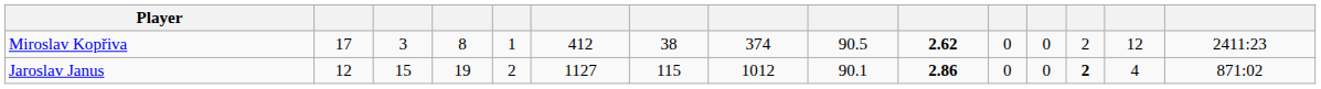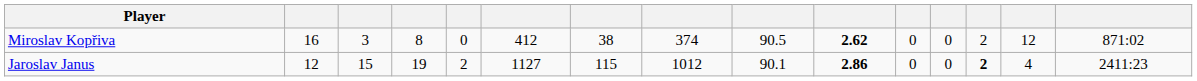 <table class="wikitable sortable" style="width:100%; text-align:center;">
 <tr align=center>
 <th>Player</th>
 <th></th>
 <th></th>
 <th></th>
 <th></th>
 <th></th>
 <th></th>
 <th></th>
 <th></th>
 <th></th>
 <th></th>
 <th></th>
 <th></th>
 <th></th>
 <th></th>
 </tr>
 <tr align=center>
 <td align=left><a href='#'>Miroslav Kopřiva</a></td>
-<td>17</td>
+<td>16</td>
 <td>3</td>
 <td>8</td>
-<td>1</td>
+<td>0</td>
 <td>412</td>
 <td>38</td>
 <td>374</td>
 <td>90.5</td>
 <td><strong>2.62</strong></td>
 <td>0</td>
 <td>0</td>
 <td>2</td>
 <td>12</td>
-<td>2411:23</td>
+<td>871:02</td>
 </tr>
 <tr align=center>
 <td align=left><a href='#'>Jaroslav Janus</a></td>
 <td>12</td>
 <td>15</td>
 <td>19</td>
 <td>2</td>
 <td>1127</td>
 <td>115</td>
 <td>1012</td>
 <td>90.1</td>
 <td><strong>2.86</strong></td>
 <td>0</td>
 <td>0</td>
 <td><strong>2</strong></td>
 <td>4</td>
-<td>871:02</td>
+<td>2411:23</td>
 </tr>
 </table>
